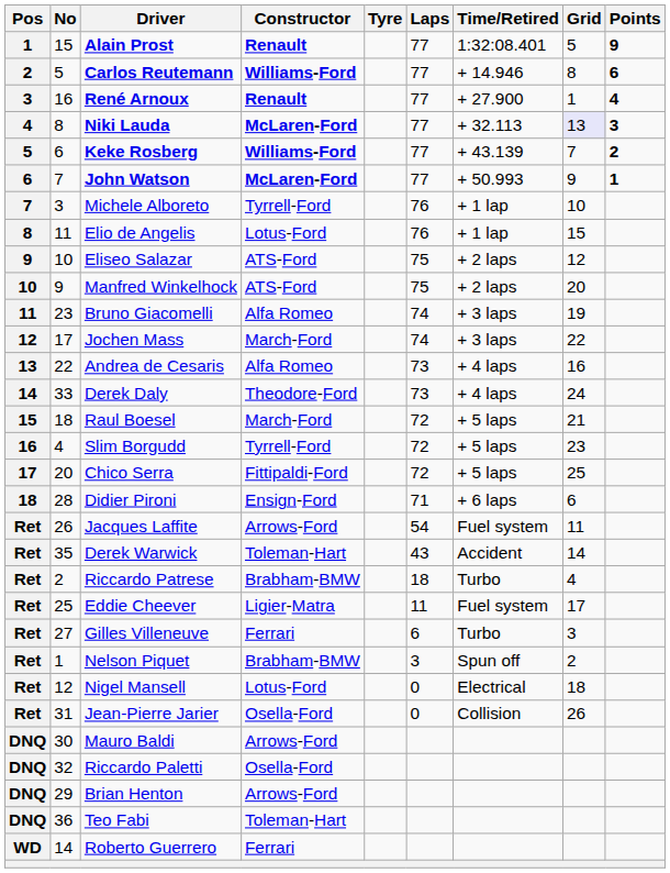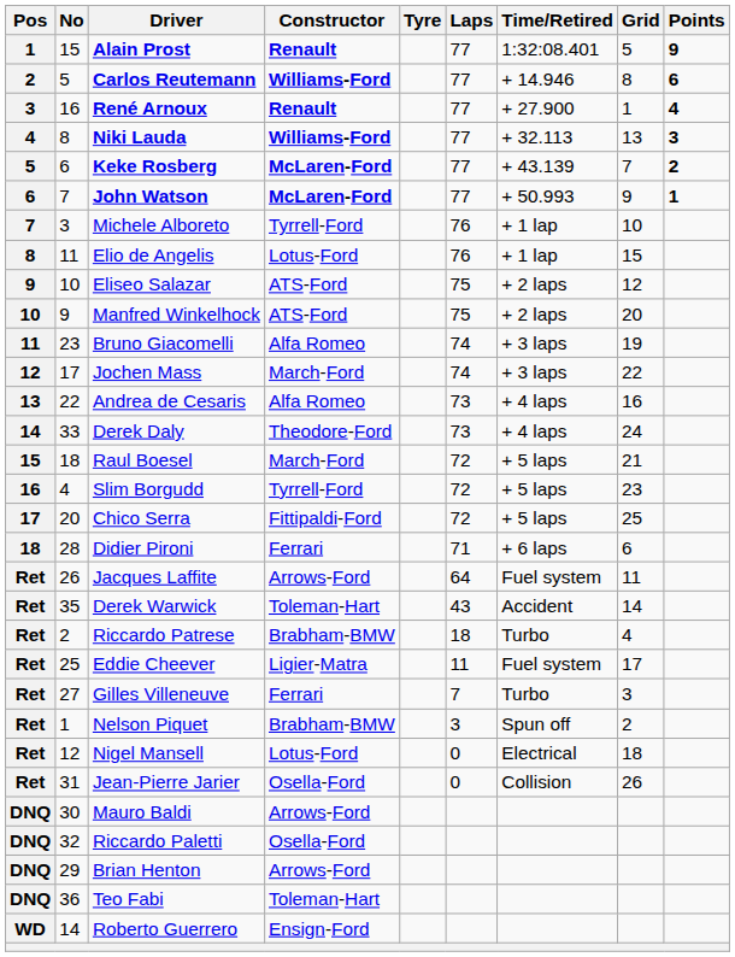 <table class="wikitable" style="font-size:95%;">
 <tr>
 <th>Pos</th>
 <th>No</th>
 <th>Driver</th>
 <th>Constructor</th>
 <th>Tyre</th>
 <th>Laps</th>
 <th>Time/Retired</th>
 <th>Grid</th>
 <th>Points</th>
 </tr>
 <tr>
 <th>1</th>
 <td>15</td>
 <td> <strong><a href='#'>Alain Prost</a></strong></td>
 <td><strong><a href='#'>Renault</a></strong></td>
 <td></td>
 <td>77</td>
 <td>1:32:08.401</td>
 <td>5</td>
 <td><strong>9</strong></td>
 </tr>
 <tr>
 <th>2</th>
 <td>5</td>
 <td> <strong><a href='#'>Carlos Reutemann</a></strong></td>
 <td><strong><a href='#'>Williams</a>-<a href='#'>Ford</a></strong></td>
 <td></td>
 <td>77</td>
 <td>+ 14.946</td>
 <td>8</td>
 <td><strong>6</strong></td>
 </tr>
 <tr>
 <th>3</th>
 <td>16</td>
 <td> <strong><a href='#'>René Arnoux</a></strong></td>
 <td><strong><a href='#'>Renault</a></strong></td>
 <td></td>
 <td>77</td>
 <td>+ 27.900</td>
 <td>1</td>
 <td><strong>4</strong></td>
 </tr>
 <tr>
 <th>4</th>
 <td>8</td>
 <td> <strong><a href='#'>Niki Lauda</a></strong></td>
-<td><strong><a href='#'>McLaren</a>-<a href='#'>Ford</a></strong></td>
+<td><strong><a href='#'>Williams</a>-<a href='#'>Ford</a></strong></td>
 <td></td>
 <td>77</td>
 <td>+ 32.113</td>
-<td style="background: lavender;">13</td>
+<td>13</td>
 <td><strong>3</strong></td>
 </tr>
 <tr>
 <th>5</th>
 <td>6</td>
 <td> <strong><a href='#'>Keke Rosberg</a></strong></td>
-<td><strong><a href='#'>Williams</a>-<a href='#'>Ford</a></strong></td>
+<td><strong><a href='#'>McLaren</a>-<a href='#'>Ford</a></strong></td>
 <td></td>
 <td>77</td>
 <td>+ 43.139</td>
 <td>7</td>
 <td><strong>2</strong></td>
 </tr>
 <tr>
 <th>6</th>
 <td>7</td>
 <td> <strong><a href='#'>John Watson</a></strong></td>
 <td><strong><a href='#'>McLaren</a>-<a href='#'>Ford</a></strong></td>
 <td></td>
 <td>77</td>
 <td>+ 50.993</td>
 <td>9</td>
 <td><strong>1</strong></td>
 </tr>
 <tr>
 <th>7</th>
 <td>3</td>
 <td> <a href='#'>Michele Alboreto</a></td>
 <td><a href='#'>Tyrrell</a>-<a href='#'>Ford</a></td>
 <td></td>
 <td>76</td>
 <td>+ 1 lap</td>
 <td>10</td>
 <td> </td>
 </tr>
 <tr>
 <th>8</th>
 <td>11</td>
 <td> <a href='#'>Elio de Angelis</a></td>
 <td><a href='#'>Lotus</a>-<a href='#'>Ford</a></td>
 <td></td>
 <td>76</td>
 <td>+ 1 lap</td>
 <td>15</td>
 <td> </td>
 </tr>
 <tr>
 <th>9</th>
 <td>10</td>
 <td> <a href='#'>Eliseo Salazar</a></td>
 <td><a href='#'>ATS</a>-<a href='#'>Ford</a></td>
 <td></td>
 <td>75</td>
 <td>+ 2 laps</td>
 <td>12</td>
 <td> </td>
 </tr>
 <tr>
 <th>10</th>
 <td>9</td>
 <td> <a href='#'>Manfred Winkelhock</a></td>
 <td><a href='#'>ATS</a>-<a href='#'>Ford</a></td>
 <td></td>
 <td>75</td>
 <td>+ 2 laps</td>
 <td>20</td>
 <td> </td>
 </tr>
 <tr>
 <th>11</th>
 <td>23</td>
 <td> <a href='#'>Bruno Giacomelli</a></td>
 <td><a href='#'>Alfa Romeo</a></td>
 <td></td>
 <td>74</td>
 <td>+ 3 laps</td>
 <td>19</td>
 <td> </td>
 </tr>
 <tr>
 <th>12</th>
 <td>17</td>
 <td> <a href='#'>Jochen Mass</a></td>
 <td><a href='#'>March</a>-<a href='#'>Ford</a></td>
 <td></td>
 <td>74</td>
 <td>+ 3 laps</td>
 <td>22</td>
 <td> </td>
 </tr>
 <tr>
 <th>13</th>
 <td>22</td>
 <td> <a href='#'>Andrea de Cesaris</a></td>
 <td><a href='#'>Alfa Romeo</a></td>
 <td></td>
 <td>73</td>
 <td>+ 4 laps</td>
 <td>16</td>
 <td> </td>
 </tr>
 <tr>
 <th>14</th>
 <td>33</td>
 <td> <a href='#'>Derek Daly</a></td>
 <td><a href='#'>Theodore</a>-<a href='#'>Ford</a></td>
 <td></td>
 <td>73</td>
 <td>+ 4 laps</td>
 <td>24</td>
 <td> </td>
 </tr>
 <tr>
 <th>15</th>
 <td>18</td>
 <td> <a href='#'>Raul Boesel</a></td>
 <td><a href='#'>March</a>-<a href='#'>Ford</a></td>
 <td></td>
 <td>72</td>
 <td>+ 5 laps</td>
 <td>21</td>
 <td> </td>
 </tr>
 <tr>
 <th>16</th>
 <td>4</td>
 <td> <a href='#'>Slim Borgudd</a></td>
 <td><a href='#'>Tyrrell</a>-<a href='#'>Ford</a></td>
 <td></td>
 <td>72</td>
 <td>+ 5 laps</td>
 <td>23</td>
 <td> </td>
 </tr>
 <tr>
 <th>17</th>
 <td>20</td>
 <td> <a href='#'>Chico Serra</a></td>
 <td><a href='#'>Fittipaldi</a>-<a href='#'>Ford</a></td>
 <td></td>
 <td>72</td>
 <td>+ 5 laps</td>
 <td>25</td>
 <td> </td>
 </tr>
 <tr>
 <th>18</th>
 <td>28</td>
 <td> <a href='#'>Didier Pironi</a></td>
-<td><a href='#'>Ensign</a>-<a href='#'>Ford</a></td>
+<td><a href='#'>Ferrari</a></td>
 <td></td>
 <td>71</td>
 <td>+ 6 laps</td>
 <td>6</td>
 <td> </td>
 </tr>
 <tr>
 <th>Ret</th>
 <td>26</td>
 <td> <a href='#'>Jacques Laffite</a></td>
 <td><a href='#'>Arrows</a>-<a href='#'>Ford</a></td>
 <td></td>
-<td>54</td>
+<td>64</td>
 <td>Fuel system</td>
 <td>11</td>
 <td> </td>
 </tr>
 <tr>
 <th>Ret</th>
 <td>35</td>
 <td> <a href='#'>Derek Warwick</a></td>
 <td><a href='#'>Toleman</a>-<a href='#'>Hart</a></td>
 <td></td>
 <td>43</td>
 <td>Accident</td>
 <td>14</td>
 <td> </td>
 </tr>
 <tr>
 <th>Ret</th>
 <td>2</td>
 <td> <a href='#'>Riccardo Patrese</a></td>
 <td><a href='#'>Brabham</a>-<a href='#'>BMW</a></td>
 <td></td>
 <td>18</td>
 <td>Turbo</td>
 <td>4</td>
 <td> </td>
 </tr>
 <tr>
 <th>Ret</th>
 <td>25</td>
 <td> <a href='#'>Eddie Cheever</a></td>
 <td><a href='#'>Ligier</a>-<a href='#'>Matra</a></td>
 <td></td>
 <td>11</td>
 <td>Fuel system</td>
 <td>17</td>
 <td> </td>
 </tr>
 <tr>
 <th>Ret</th>
 <td>27</td>
 <td> <a href='#'>Gilles Villeneuve</a></td>
 <td><a href='#'>Ferrari</a></td>
 <td></td>
-<td>6</td>
+<td>7</td>
 <td>Turbo</td>
 <td>3</td>
 <td> </td>
 </tr>
 <tr>
 <th>Ret</th>
 <td>1</td>
 <td> <a href='#'>Nelson Piquet</a></td>
 <td><a href='#'>Brabham</a>-<a href='#'>BMW</a></td>
 <td></td>
 <td>3</td>
 <td>Spun off</td>
 <td>2</td>
 <td> </td>
 </tr>
 <tr>
 <th>Ret</th>
 <td>12</td>
 <td> <a href='#'>Nigel Mansell</a></td>
 <td><a href='#'>Lotus</a>-<a href='#'>Ford</a></td>
 <td></td>
 <td>0</td>
 <td>Electrical</td>
 <td>18</td>
 <td> </td>
 </tr>
 <tr>
 <th>Ret</th>
 <td>31</td>
 <td> <a href='#'>Jean-Pierre Jarier</a></td>
 <td><a href='#'>Osella</a>-<a href='#'>Ford</a></td>
 <td></td>
 <td>0</td>
 <td>Collision</td>
 <td>26</td>
 <td> </td>
 </tr>
 <tr>
 <th>DNQ</th>
 <td>30</td>
 <td> <a href='#'>Mauro Baldi</a></td>
 <td><a href='#'>Arrows</a>-<a href='#'>Ford</a></td>
 <td></td>
 <td> </td>
 <td></td>
 <td></td>
 <td> </td>
 </tr>
 <tr>
 <th>DNQ</th>
 <td>32</td>
 <td> <a href='#'>Riccardo Paletti</a></td>
 <td><a href='#'>Osella</a>-<a href='#'>Ford</a></td>
 <td></td>
 <td> </td>
 <td></td>
 <td></td>
 <td> </td>
 </tr>
 <tr>
 <th>DNQ</th>
 <td>29</td>
 <td> <a href='#'>Brian Henton</a></td>
 <td><a href='#'>Arrows</a>-<a href='#'>Ford</a></td>
 <td></td>
 <td> </td>
 <td></td>
 <td></td>
 <td> </td>
 </tr>
 <tr>
 <th>DNQ</th>
 <td>36</td>
 <td> <a href='#'>Teo Fabi</a></td>
 <td><a href='#'>Toleman</a>-<a href='#'>Hart</a></td>
 <td></td>
 <td> </td>
 <td> </td>
 <td> </td>
 <td> </td>
 </tr>
 <tr>
 <th>WD</th>
 <td>14</td>
 <td> <a href='#'>Roberto Guerrero</a></td>
-<td><a href='#'>Ferrari</a></td>
+<td><a href='#'>Ensign</a>-<a href='#'>Ford</a></td>
 <td></td>
 <td> </td>
 <td></td>
 <td></td>
 <td> </td>
 </tr>
 <tr>
 <th colspan="9"></th>
 </tr>
 </table>
